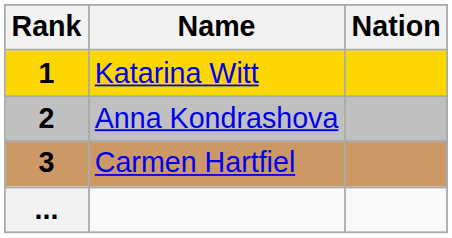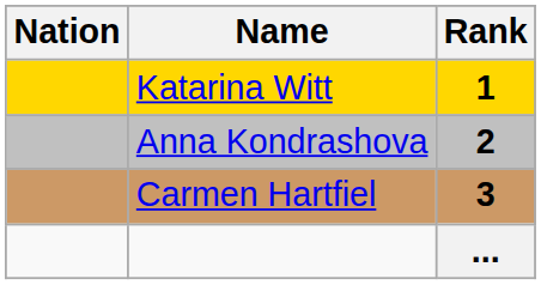 <table class="wikitable">
 <tr>
+<th>Nation</th>
+<th>Name</th>
 <th>Rank</th>
-<th>Name</th>
-<th>Nation</th>
 </tr>
 <tr bgcolor="gold">
+<td></td>
+<td><a href='#'>Katarina Witt</a></td>
 <td align="center"><strong>1</strong></td>
-<td><a href='#'>Katarina Witt</a></td>
-<td></td>
 </tr>
 <tr bgcolor="silver">
+<td></td>
+<td><a href='#'>Anna Kondrashova</a></td>
 <td align="center"><strong>2</strong></td>
-<td><a href='#'>Anna Kondrashova</a></td>
-<td></td>
 </tr>
 <tr bgcolor="cc9966">
+<td></td>
+<td><a href='#'>Carmen Hartfiel</a></td>
 <td align="center"><strong>3</strong></td>
-<td><a href='#'>Carmen Hartfiel</a></td>
-<td></td>
 </tr>
 <tr>
-<th>...</th>
 <td></td>
 <td></td>
+<th>...</th>
 </tr>
 </table>
